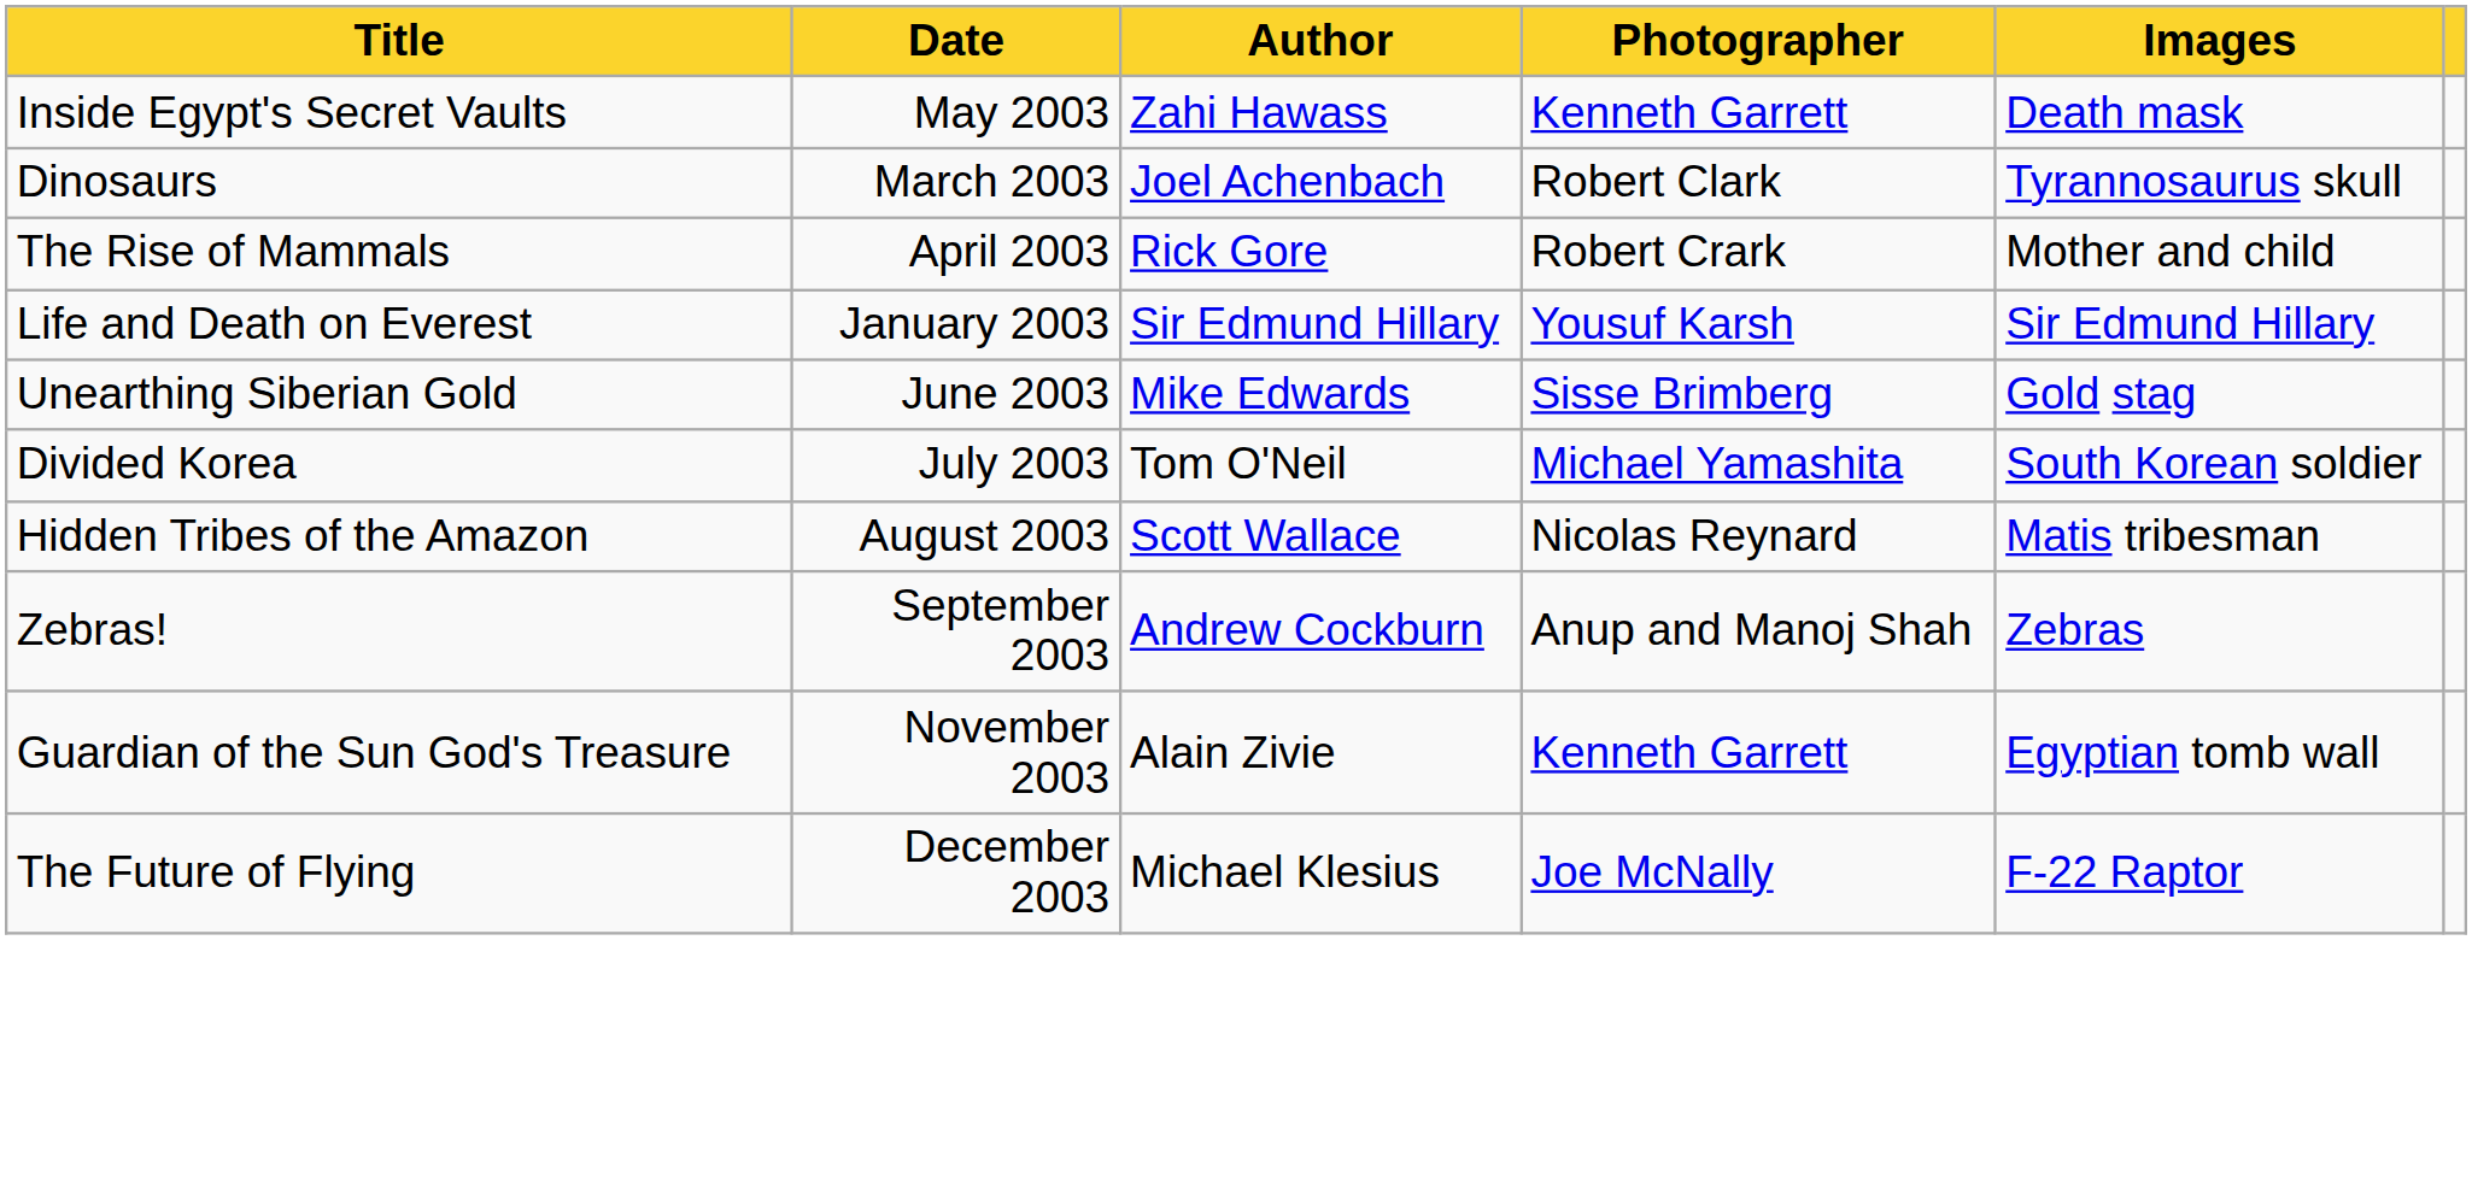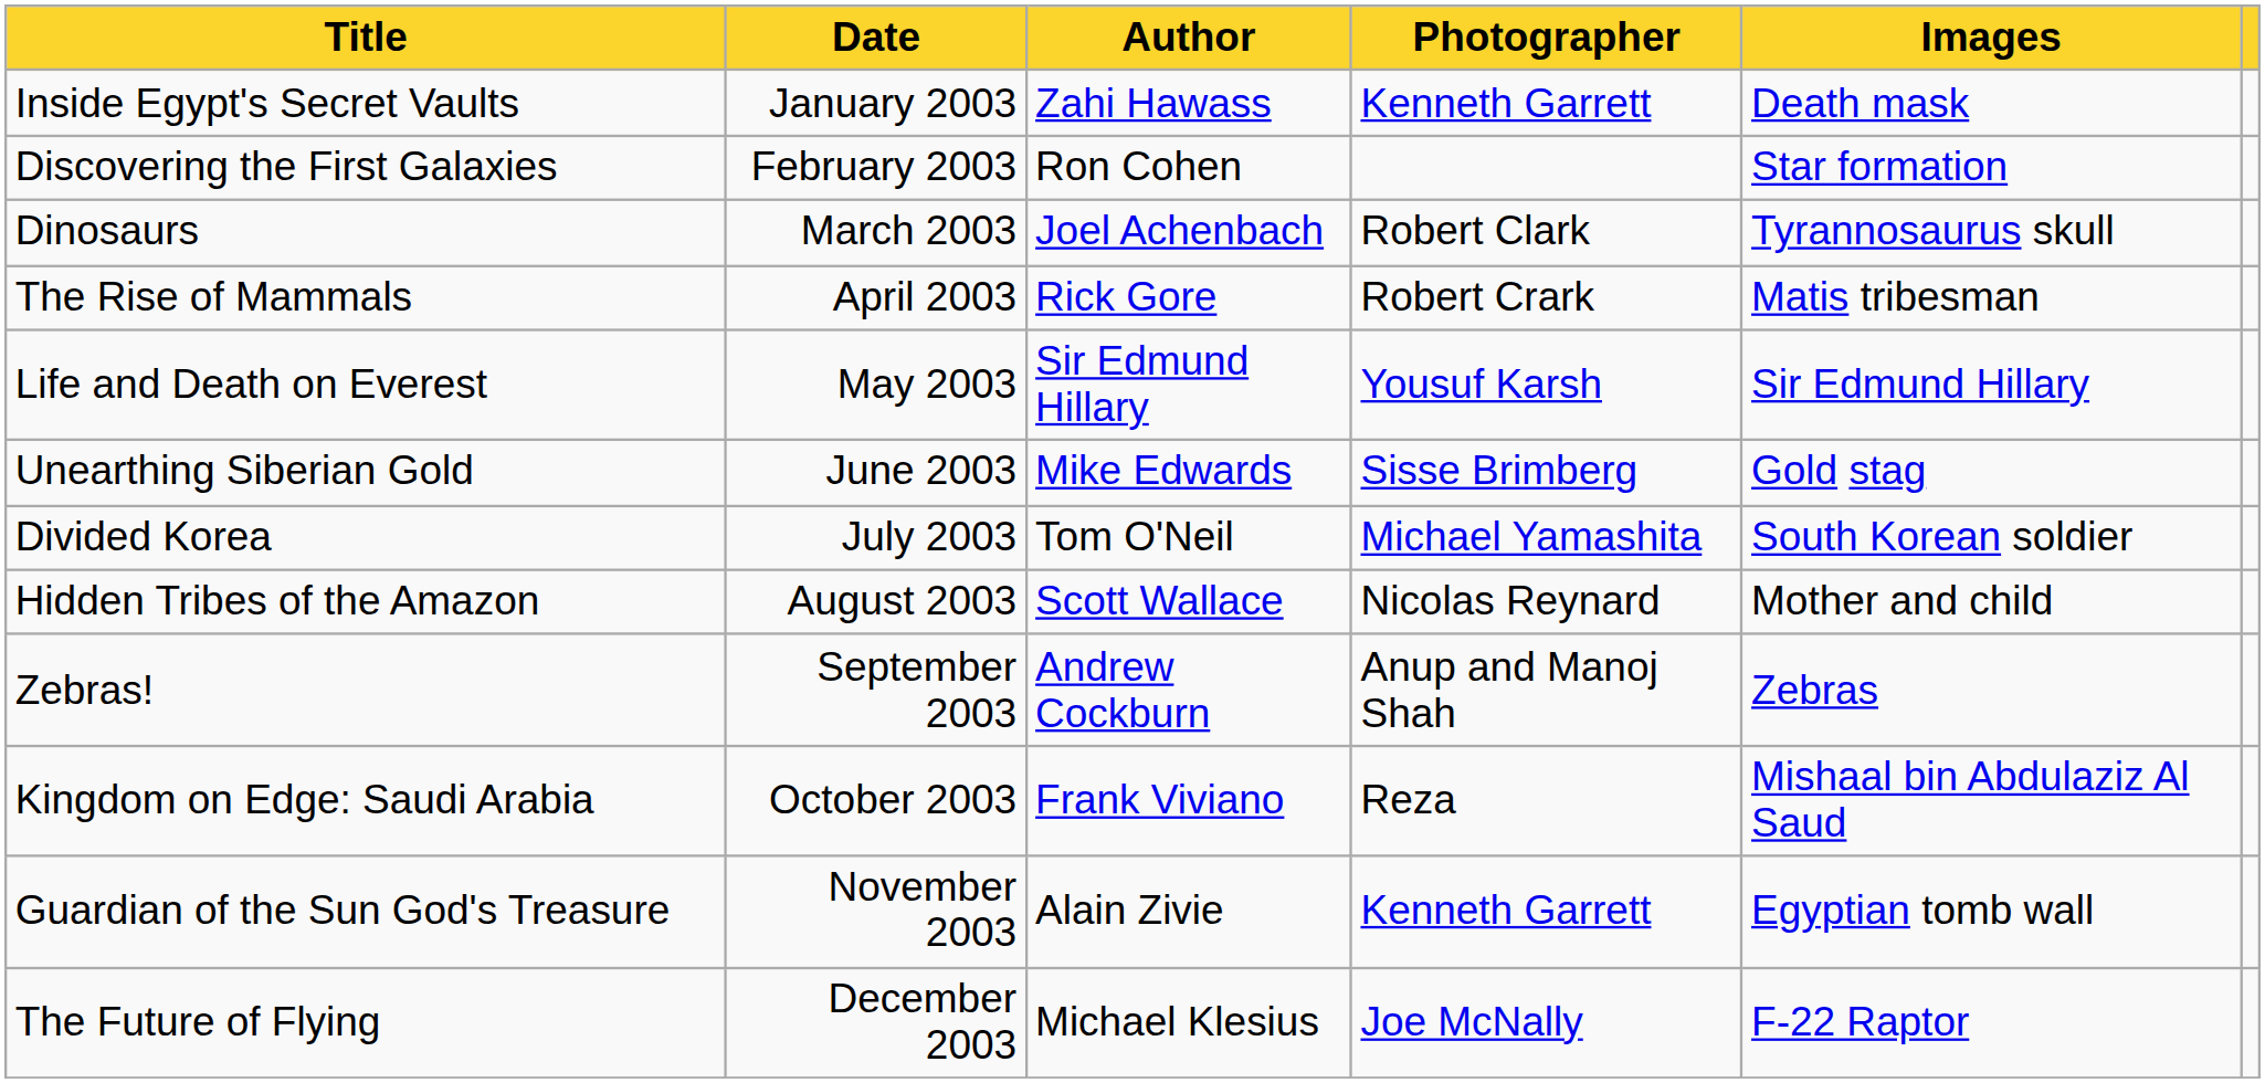 <table class="wikitable" style="width:100%">
 <tr>
 <th scope="col" style="background-color:#fbd42c;" width=275px>Title</th>
 <th scope="col" style="background-color:#fbd42c;" width=110>Date</th>
 <th scope="col" style="background-color:#fbd42c;">Author</th>
 <th scope="col" style="background-color:#fbd42c;">Photographer</th>
 <th scope="col" style="background-color:#fbd42c;">Images</th>
 <th scope="col" ! style="background-color:#fbd42c;"></th>
 </tr>
 <tr>
 <td scope="row">Inside Egypt's Secret Vaults</td>
-<td style="text-align:right;">May 2003</td>
+<td style="text-align:right;">January 2003</td>
 <td><a href='#'>Zahi Hawass</a></td>
 <td><a href='#'>Kenneth Garrett</a></td>
 <td><a href='#'>Death mask</a></td>
+<td></td>
+</tr>
+<tr>
+<td scope="row">Discovering the First Galaxies</td>
+<td style="text-align:right;">February 2003</td>
+<td>Ron Cohen</td>
+<td></td>
+<td><a href='#'>Star formation</a></td>
 <td></td>
 </tr>
 <tr>
 <td scope="row">Dinosaurs</td>
 <td style="text-align:right;">March 2003</td>
 <td><a href='#'>Joel Achenbach</a></td>
 <td>Robert Clark</td>
 <td><a href='#'>Tyrannosaurus</a> skull</td>
 <td></td>
 </tr>
 <tr>
 <td scope="row">The Rise of Mammals</td>
 <td style="text-align:right;">April 2003</td>
 <td><a href='#'>Rick Gore</a></td>
 <td>Robert Crark</td>
-<td>Mother and child</td>
+<td><a href='#'>Matis</a> tribesman</td>
 <td></td>
 </tr>
 <tr>
 <td scope="row">Life and Death on Everest</td>
-<td style="text-align:right;">January 2003</td>
+<td style="text-align:right;">May 2003</td>
 <td><a href='#'>Sir Edmund Hillary</a></td>
 <td><a href='#'>Yousuf Karsh</a></td>
 <td><a href='#'>Sir Edmund Hillary</a></td>
 <td></td>
 </tr>
 <tr>
 <td scope="row">Unearthing Siberian Gold</td>
 <td style="text-align:right;">June 2003</td>
 <td><a href='#'>Mike Edwards</a></td>
 <td><a href='#'>Sisse Brimberg</a></td>
 <td><a href='#'>Gold</a> <a href='#'>stag</a></td>
 <td></td>
 </tr>
 <tr>
 <td scope="row">Divided Korea</td>
 <td style="text-align:right;">July 2003</td>
 <td>Tom O'Neil</td>
 <td><a href='#'>Michael Yamashita</a></td>
 <td><a href='#'>South Korean</a> soldier</td>
 <td></td>
 </tr>
 <tr>
 <td scope="row">Hidden Tribes of the Amazon</td>
 <td style="text-align:right;">August 2003</td>
 <td><a href='#'>Scott Wallace</a></td>
 <td>Nicolas Reynard</td>
-<td><a href='#'>Matis</a> tribesman</td>
+<td>Mother and child</td>
 <td></td>
 </tr>
 <tr>
 <td scope="row">Zebras!</td>
 <td style="text-align:right;">September 2003</td>
 <td><a href='#'>Andrew Cockburn</a></td>
 <td>Anup and Manoj Shah</td>
 <td><a href='#'>Zebras</a></td>
+<td></td>
+</tr>
+<tr>
+<td scope="row">Kingdom on Edge: Saudi Arabia</td>
+<td style="text-align:right;">October 2003</td>
+<td><a href='#'>Frank Viviano</a></td>
+<td>Reza</td>
+<td><a href='#'>Mishaal bin Abdulaziz Al Saud</a></td>
 <td></td>
 </tr>
 <tr>
 <td scope="row">Guardian of the Sun God's Treasure</td>
 <td style="text-align:right;">November 2003</td>
 <td>Alain Zivie</td>
 <td><a href='#'>Kenneth Garrett</a></td>
 <td><a href='#'>Egyptian</a> tomb wall</td>
 <td></td>
 </tr>
 <tr>
 <td scope="row">The Future of Flying</td>
 <td style="text-align:right;">December 2003</td>
 <td>Michael Klesius</td>
 <td><a href='#'>Joe McNally</a></td>
 <td><a href='#'>F-22 Raptor</a></td>
 <td></td>
 </tr>
 </table>
